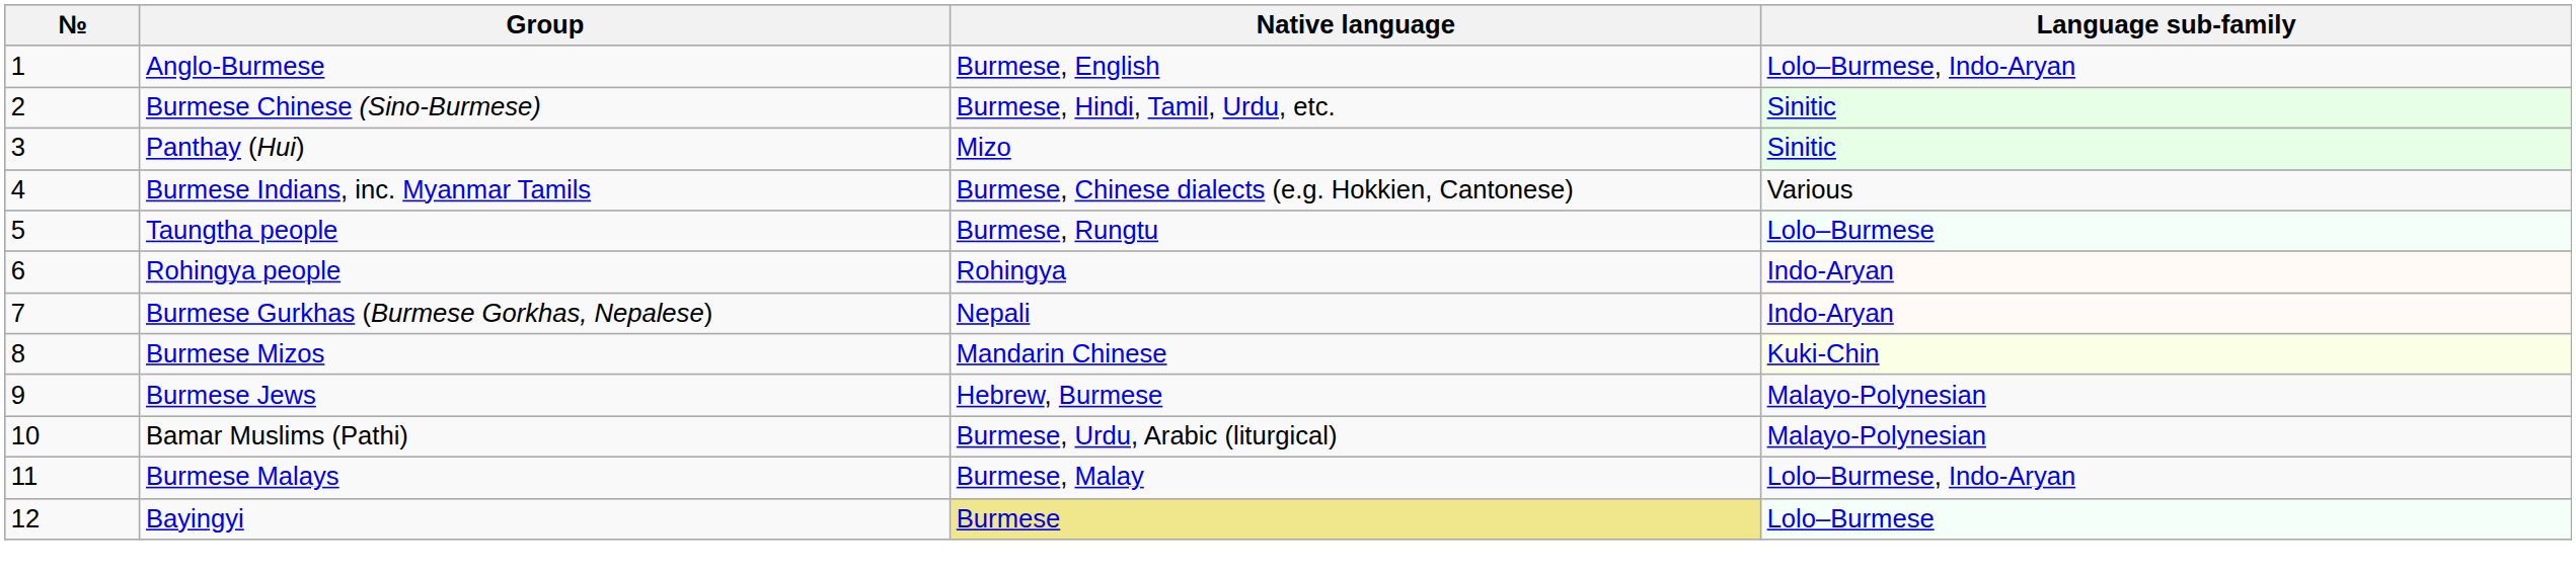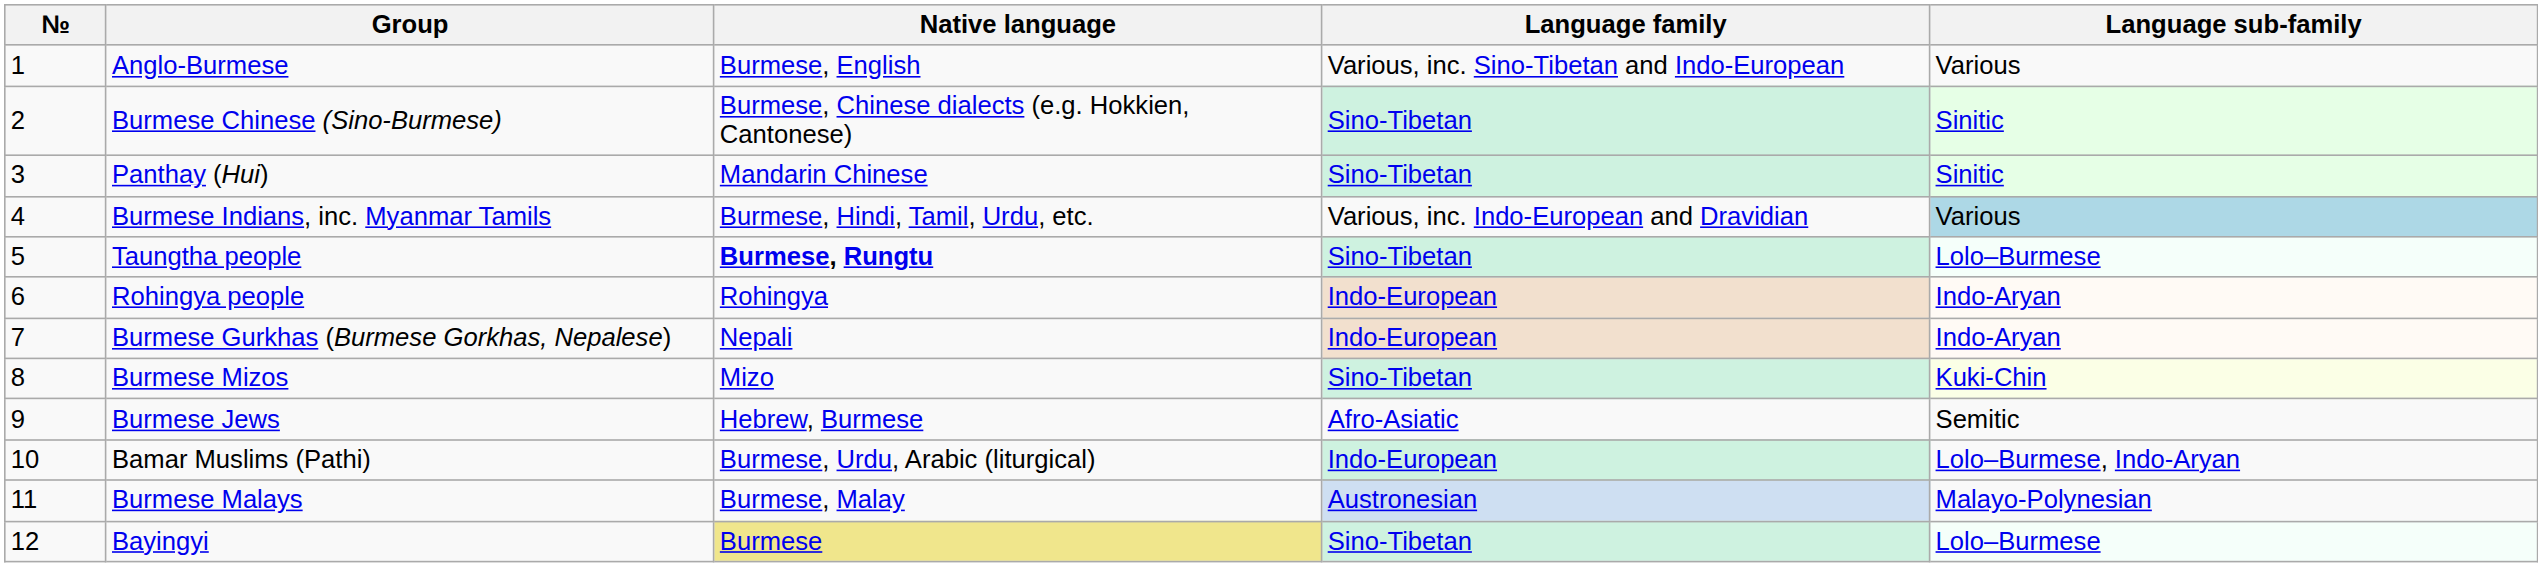 <table class="wikitable sortable" width=100%>
 <tr>
 <th width=4%>№</th>
 <th width=24%>Group</th>
 <th width=24%>Native language</th>
+<th width=24%>Language family</th>
 <th width=24%>Language sub-family</th>
 </tr>
 <tr>
 <td>1</td>
 <td><a href='#'>Anglo-Burmese</a></td>
 <td><a href='#'>Burmese</a>, <a href='#'>English</a></td>
-<td><a href='#'>Lolo–Burmese</a>, <a href='#'>Indo-Aryan</a></td>
+<td>Various, inc. <a href='#'>Sino-Tibetan</a> and <a href='#'>Indo-European</a></td>
+<td>Various</td>
 </tr>
 <tr>
 <td>2</td>
 <td><a href='#'>Burmese Chinese</a> <em>(Sino-Burmese)</em></td>
-<td><a href='#'>Burmese</a>, <a href='#'>Hindi</a>, <a href='#'>Tamil</a>, <a href='#'>Urdu</a>, etc.</td>
+<td><a href='#'>Burmese</a>, <a href='#'>Chinese dialects</a> (e.g. Hokkien, Cantonese)</td>
+<td style="background:#CEF2E0;"><a href='#'>Sino-Tibetan</a></td>
 <td style="background:#E6FFE6;"><a href='#'>Sinitic</a></td>
 </tr>
 <tr>
 <td>3</td>
 <td><a href='#'>Panthay</a> (<em>Hui</em>)</td>
-<td><a href='#'>Mizo</a></td>
+<td><a href='#'>Mandarin Chinese</a></td>
+<td style="background:#CEF2E0;"><a href='#'>Sino-Tibetan</a></td>
 <td style="background:#E6FFE6;"><a href='#'>Sinitic</a></td>
 </tr>
 <tr>
 <td>4</td>
 <td><a href='#'>Burmese Indians</a>, inc. <a href='#'>Myanmar Tamils</a></td>
-<td><a href='#'>Burmese</a>, <a href='#'>Chinese dialects</a> (e.g. Hokkien, Cantonese)</td>
-<td>Various</td>
+<td><a href='#'>Burmese</a>, <a href='#'>Hindi</a>, <a href='#'>Tamil</a>, <a href='#'>Urdu</a>, etc.</td>
+<td>Various, inc. <a href='#'>Indo-European</a> and <a href='#'>Dravidian</a></td>
+<td style="background: lightblue;">Various</td>
 </tr>
 <tr>
 <td>5</td>
 <td><a href='#'>Taungtha people</a></td>
-<td><a href='#'>Burmese</a>, <a href='#'>Rungtu</a></td>
+<td><strong><a href='#'>Burmese</a>, <a href='#'>Rungtu</a></strong></td>
+<td style="background:#CEF2E0;"><a href='#'>Sino-Tibetan</a></td>
 <td style="background:#F5FFFA;"><a href='#'>Lolo–Burmese</a></td>
 </tr>
 <tr>
 <td>6</td>
 <td><a href='#'>Rohingya people</a></td>
 <td><a href='#'>Rohingya</a></td>
+<td style="background:#F2E0CE;"><a href='#'>Indo-European</a></td>
 <td style="background:#FFFAF5;"><a href='#'>Indo-Aryan</a></td>
 </tr>
 <tr>
 <td>7</td>
 <td><a href='#'>Burmese Gurkhas</a> (<em>Burmese Gorkhas, Nepalese</em>)</td>
 <td><a href='#'>Nepali</a></td>
+<td style="background:#F2E0CE;"><a href='#'>Indo-European</a></td>
 <td style="background:#FFFAF5;"><a href='#'>Indo-Aryan</a></td>
 </tr>
 <tr>
 <td>8</td>
 <td><a href='#'>Burmese Mizos</a></td>
-<td><a href='#'>Mandarin Chinese</a></td>
+<td><a href='#'>Mizo</a></td>
+<td style="background:#CEF2E0;"><a href='#'>Sino-Tibetan</a></td>
 <td style="background:#FBFFE6;"><a href='#'>Kuki-Chin</a></td>
 </tr>
 <tr>
 <td>9</td>
 <td><a href='#'>Burmese Jews</a></td>
 <td><a href='#'>Hebrew</a>, <a href='#'>Burmese</a></td>
-<td><a href='#'>Malayo-Polynesian</a></td>
+<td><a href='#'>Afro-Asiatic</a></td>
+<td>Semitic</td>
 </tr>
 <tr>
 <td>10</td>
 <td>Bamar Muslims (Pathi)</td>
 <td><a href='#'>Burmese</a>, <a href='#'>Urdu</a>, Arabic (liturgical)</td>
-<td><a href='#'>Malayo-Polynesian</a></td>
+<td style="background:#CEF2E0;"><a href='#'>Indo-European</a></td>
+<td><a href='#'>Lolo–Burmese</a>, <a href='#'>Indo-Aryan</a></td>
 </tr>
 <tr>
 <td>11</td>
 <td><a href='#'>Burmese Malays</a></td>
 <td><a href='#'>Burmese</a>, <a href='#'>Malay</a></td>
-<td><a href='#'>Lolo–Burmese</a>, <a href='#'>Indo-Aryan</a></td>
+<td style="background:#CEDFF2;"><a href='#'>Austronesian</a></td>
+<td><a href='#'>Malayo-Polynesian</a></td>
 </tr>
 <tr>
 <td>12</td>
 <td><a href='#'>Bayingyi</a></td>
 <td style="background: khaki;"><a href='#'>Burmese</a></td>
+<td style="background:#CEF2E0;"><a href='#'>Sino-Tibetan</a></td>
 <td style="background:#F5FFFA;"><a href='#'>Lolo–Burmese</a></td>
 </tr>
 </table>
